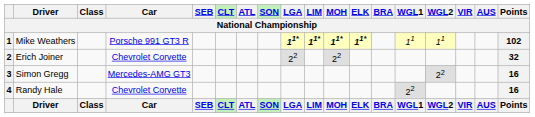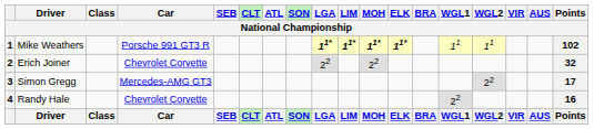 <table class="wikitable" style="font-size:85%; text-align:center">
 <tr>
 <th valign="middle"></th>
 <th valign="middle">Driver</th>
 <th>Class</th>
 <th>Car</th>
 <th><a href='#'>SEB</a></th>
 <th style="background:#C2F0BB;"><a href='#'>CLT</a></th>
 <th><a href='#'>ATL</a></th>
 <th style="background:#C2F0BB;"><a href='#'>SON</a></th>
 <th><a href='#'>LGA</a></th>
 <th><a href='#'>LIM</a></th>
 <th><a href='#'>MOH</a></th>
 <th><a href='#'>ELK</a></th>
 <th><a href='#'>BRA</a></th>
 <th><a href='#'>WGL</a>1</th>
 <th><a href='#'>WGL</a>2</th>
 <th><a href='#'>VIR</a></th>
 <th><a href='#'>AUS</a></th>
 <th valign="middle">Points</th>
 </tr>
 <tr>
 <th colspan="18">National Championship</th>
 </tr>
 <tr>
 <th>1</th>
 <td align="left"> Mike Weathers</td>
 <td></td>
 <td><a href='#'>Porsche 991 GT3 R</a></td>
 <td></td>
 <td></td>
 <td></td>
 <td></td>
 <td style="background:#ffffbf;"><strong><em>1<sup>1*</sup></em></strong></td>
 <td style="background:#ffffbf;"><strong><em>1<sup>1*</sup></em></strong></td>
 <td style="background:#ffffbf;"><strong><em>1<sup>1*</sup></em></strong></td>
 <td style="background:#ffffbf;"><strong><em>1<sup>1*</sup></em></strong></td>
 <td></td>
 <td style="background:#ffffbf;"><em>1<sup>1</sup></em></td>
 <td style="background:#ffffbf;"><em>1<sup>1</sup></em></td>
 <td></td>
 <td></td>
 <th>102</th>
 </tr>
 <tr>
 <th>2</th>
 <td align="left"> Erich Joiner</td>
 <td></td>
 <td><a href='#'>Chevrolet Corvette</a></td>
 <td></td>
 <td></td>
 <td></td>
 <td></td>
 <td style="background:#dfdfdf;">2<sup>2</sup></td>
 <td></td>
 <td style="background:#dfdfdf;">2<sup>2</sup></td>
 <td></td>
 <td></td>
 <td></td>
 <td></td>
 <td></td>
 <td></td>
 <th>32</th>
 </tr>
 <tr>
 <th>3</th>
 <td align="left"> Simon Gregg</td>
 <td></td>
 <td><a href='#'>Mercedes-AMG GT3</a></td>
 <td></td>
 <td></td>
 <td></td>
 <td></td>
 <td></td>
 <td></td>
 <td></td>
 <td></td>
 <td></td>
 <td></td>
 <td style="background:#dfdfdf;">2<sup>2</sup></td>
 <td></td>
 <td></td>
-<th>16</th>
+<th>17</th>
 </tr>
 <tr>
 <th>4</th>
 <td align="left"> Randy Hale</td>
 <td></td>
 <td><a href='#'>Chevrolet Corvette</a></td>
 <td></td>
 <td></td>
 <td></td>
 <td></td>
 <td></td>
 <td></td>
 <td></td>
 <td></td>
 <td></td>
 <td style="background:#dfdfdf;">2<sup>2</sup></td>
 <td></td>
 <td></td>
 <td></td>
 <th>16</th>
 </tr>
 <tr>
 <th valign="middle"></th>
 <th valign="middle">Driver</th>
 <th>Class</th>
 <th>Car</th>
 <th><a href='#'>SEB</a></th>
 <th style="background:#C2F0BB;"><a href='#'>CLT</a></th>
 <th><a href='#'>ATL</a></th>
 <th style="background:#C2F0BB;"><a href='#'>SON</a></th>
 <th><a href='#'>LGA</a></th>
 <th><a href='#'>LIM</a></th>
 <th><a href='#'>MOH</a></th>
 <th><a href='#'>ELK</a></th>
 <th><a href='#'>BRA</a></th>
 <th><a href='#'>WGL</a>1</th>
 <th><a href='#'>WGL</a>2</th>
 <th><a href='#'>VIR</a></th>
 <th><a href='#'>AUS</a></th>
 <th valign="middle">Points</th>
 </tr>
 </table>
